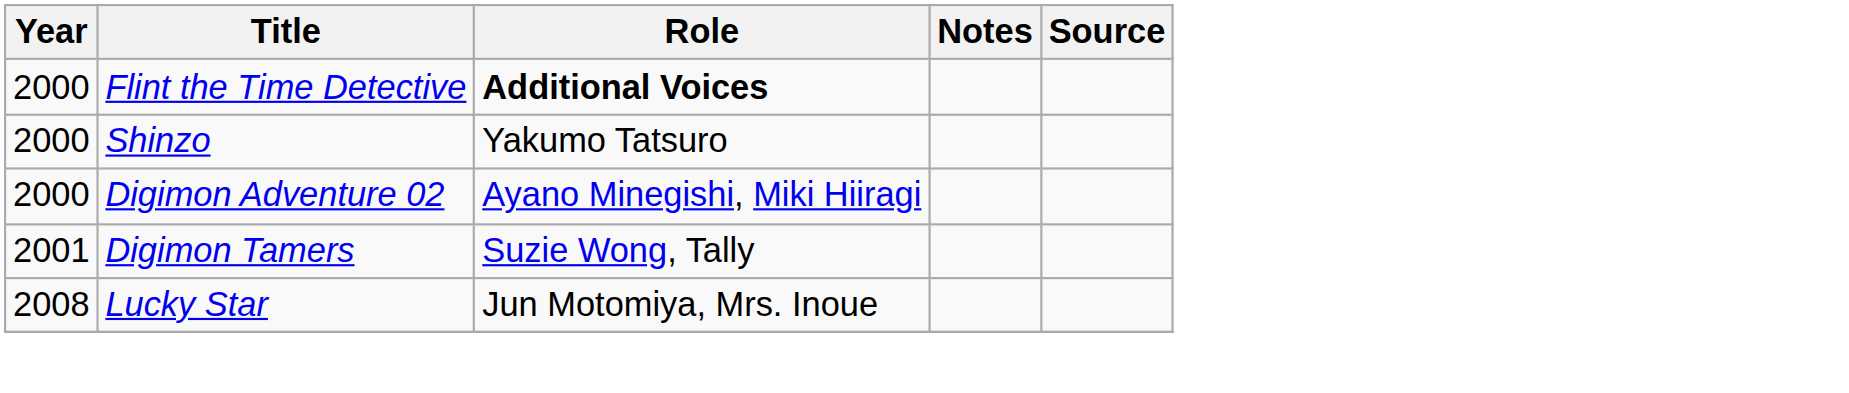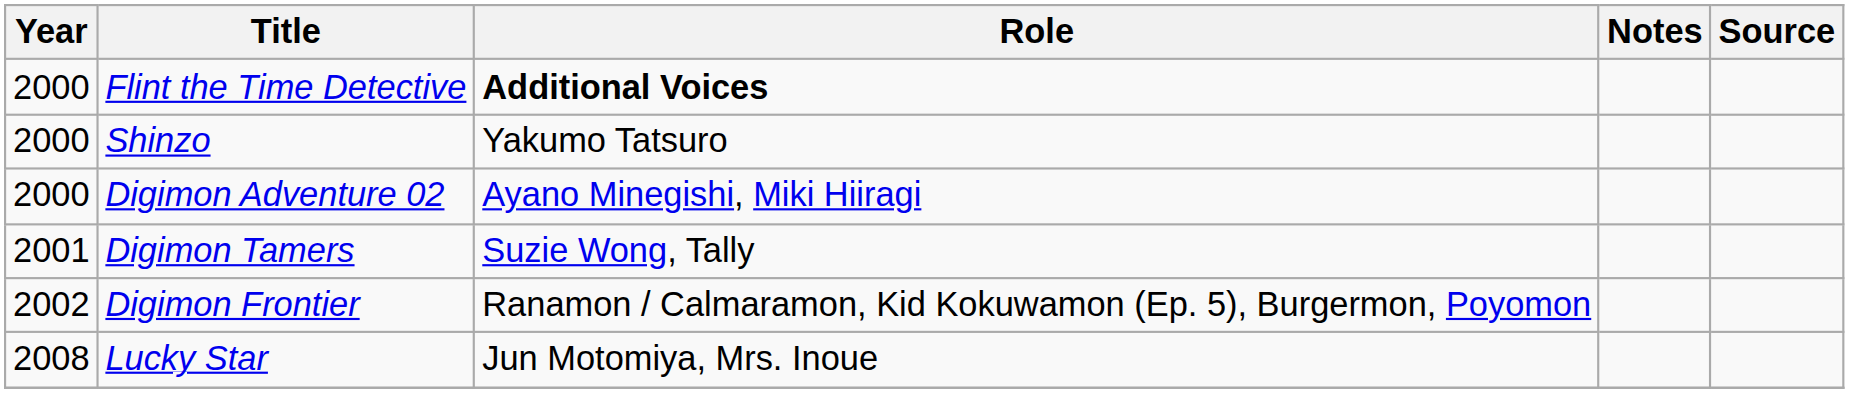 <table class="wikitable sortable plainrowheaders">
 <tr>
 <th>Year</th>
 <th>Title</th>
 <th>Role</th>
 <th class="unsortable">Notes</th>
 <th class="unsortable">Source</th>
 </tr>
 <tr>
 <td>2000</td>
 <td><em><a href='#'>Flint the Time Detective</a></em></td>
 <td><strong>Additional Voices</strong></td>
 <td></td>
 <td></td>
 </tr>
 <tr>
 <td>2000</td>
 <td><em><a href='#'>Shinzo</a></em></td>
 <td>Yakumo Tatsuro</td>
 <td></td>
 <td></td>
 </tr>
 <tr>
 <td>2000</td>
 <td><em><a href='#'>Digimon Adventure 02</a></em></td>
 <td><a href='#'>Ayano Minegishi</a>, <a href='#'>Miki Hiiragi</a></td>
 <td></td>
 <td></td>
 </tr>
 <tr>
 <td>2001</td>
 <td><em><a href='#'>Digimon Tamers</a></em></td>
 <td><a href='#'>Suzie Wong</a>, Tally</td>
 <td></td>
 <td></td>
 </tr>
 <tr>
+<td>2002</td>
+<td><em><a href='#'>Digimon Frontier</a></em></td>
+<td>Ranamon / Calmaramon, Kid Kokuwamon (Ep. 5), Burgermon, <a href='#'>Poyomon</a></td>
+<td></td>
+<td></td>
+</tr>
+<tr>
 <td>2008</td>
 <td><em><a href='#'>Lucky Star</a></em></td>
 <td>Jun Motomiya, Mrs. Inoue</td>
 <td></td>
 <td></td>
 </tr>
 <tr>
 </tr>
 </table>
